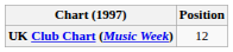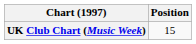 <table class="wikitable plainrowheaders" style="text-align:center">
 <tr>
 <th>Chart (1997)</th>
 <th>Position</th>
 </tr>
 <tr>
 <th scope="row">UK <a href='#'>Club Chart</a> (<em><a href='#'>Music Week</a></em>)</th>
-<td>12</td>
+<td>15</td>
 </tr>
 </table>
